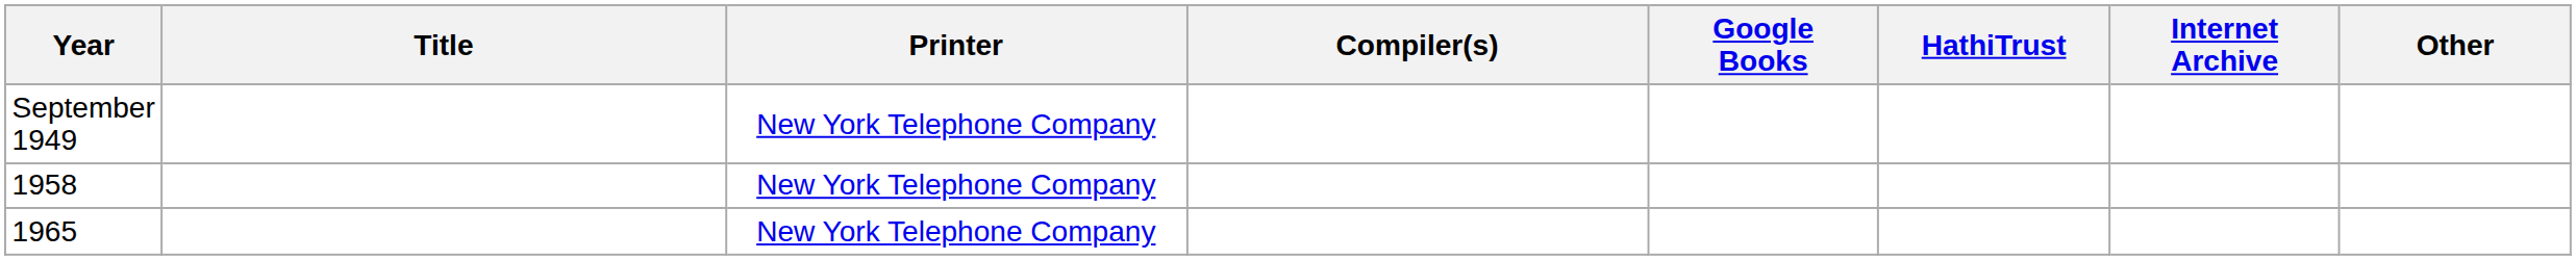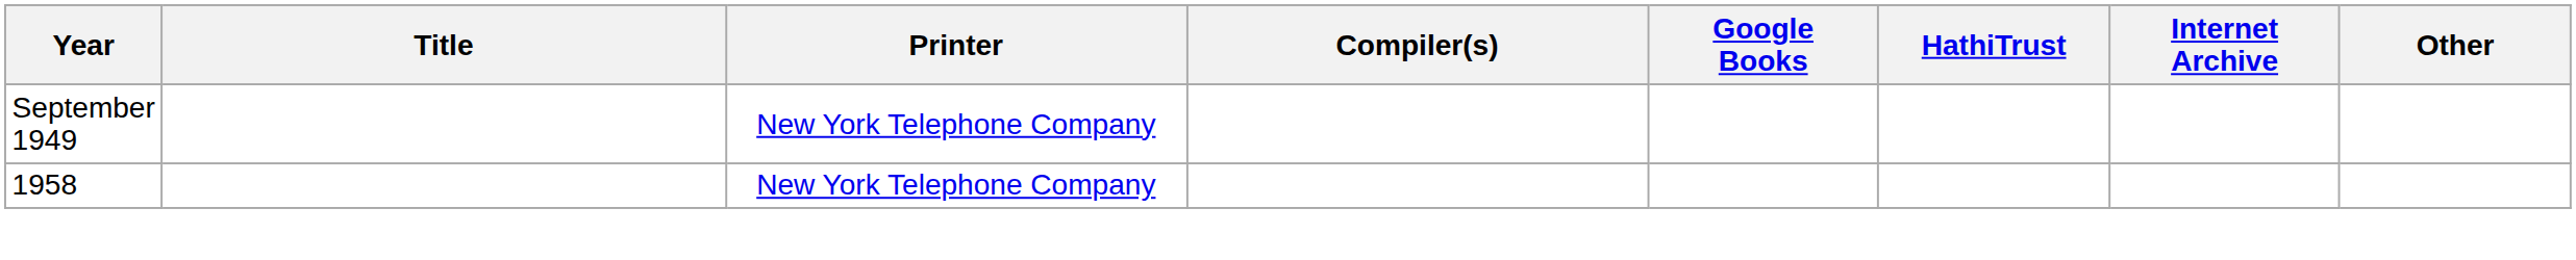 <table class="wikitable collapsible sortable" border="0" cellpadding="1" style="color:black; background-color: #FFFFFF; font-size: 90%; width:100%">
 <tr>
 <th>Year</th>
 <th>Title</th>
 <th>Printer</th>
 <th>Compiler(s)</th>
 <th><a href='#'>Google<br>Books</a></th>
 <th><a href='#'>HathiTrust</a></th>
 <th><a href='#'>Internet<br>Archive</a></th>
 <th>Other</th>
 </tr>
 <tr>
 <td width="6%">September 1949</td>
 <td width="22%" data-sort-value="brooklyn telephone 1949"></td>
 <td style="text-align:center" width="18%" data-sort-value="new york 1949"><a href='#'>New York Telephone Company</a></td>
 <td style="text-align:center" width="18%"></td>
 <td style="text-align:center" width="9%"></td>
 <td style="text-align:center" width="9%"></td>
 <td style="text-align:center" width="9%" data-sort-value="internetarchive 1949"></td>
 <td style="text-align:center" width="9%"></td>
 </tr>
 <tr>
 <td width="6%">1958</td>
 <td width="22%" data-sort-value="brooklyn telephone 1958"></td>
 <td style="text-align:center" width="18%" data-sort-value="new york 1958"><a href='#'>New York Telephone Company</a></td>
 <td style="text-align:center" width="18%"></td>
 <td style="text-align:center" width="9%"></td>
 <td style="text-align:center" width="9%"></td>
 <td style="text-align:center" width="9%" data-sort-value="internetarchive 1958"></td>
 <td style="text-align:center" width="9%"></td>
 </tr>
-<tr>
-<td width="6%">1965</td>
-<td width="22%" data-sort-value="brooklyn telephone 1965"></td>
-<td style="text-align:center" width="18%" data-sort-value="new york 1965"><a href='#'>New York Telephone Company</a></td>
-<td style="text-align:center" width="18%"></td>
-<td style="text-align:center" width="9%"></td>
-<td style="text-align:center" width="9%"></td>
-<td style="text-align:center" width="9%" data-sort-value="internetarchive 1965"></td>
-<td style="text-align:center" width="9%"></td>
-</tr>
 </table>
